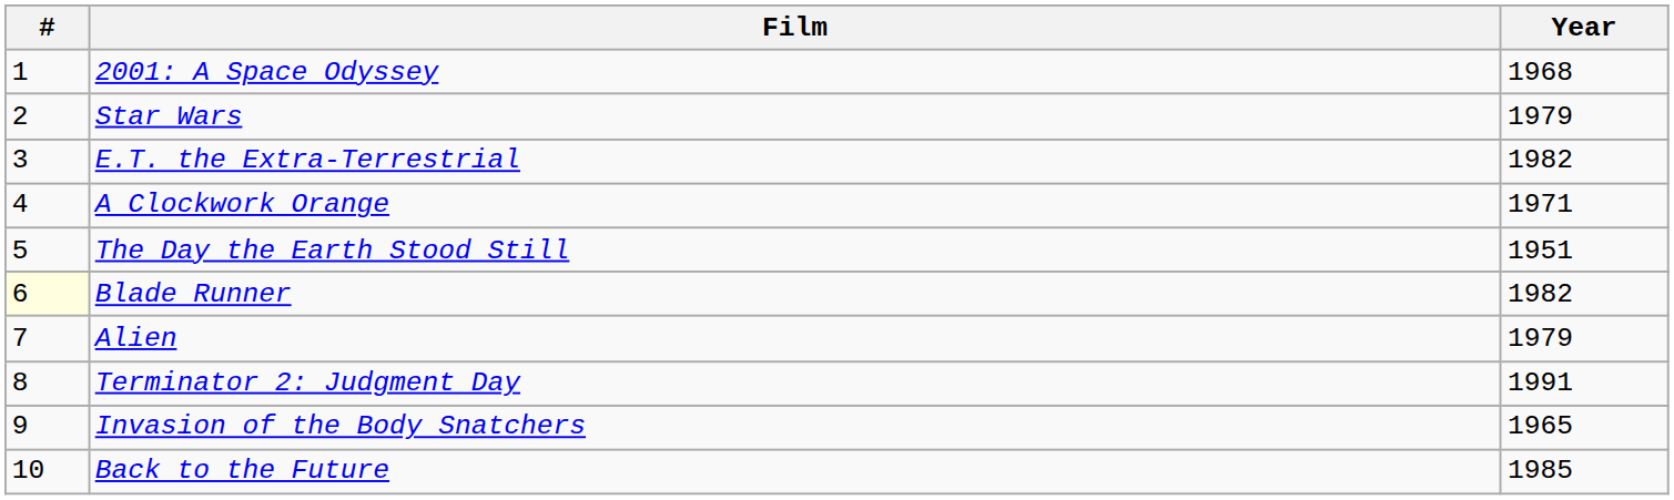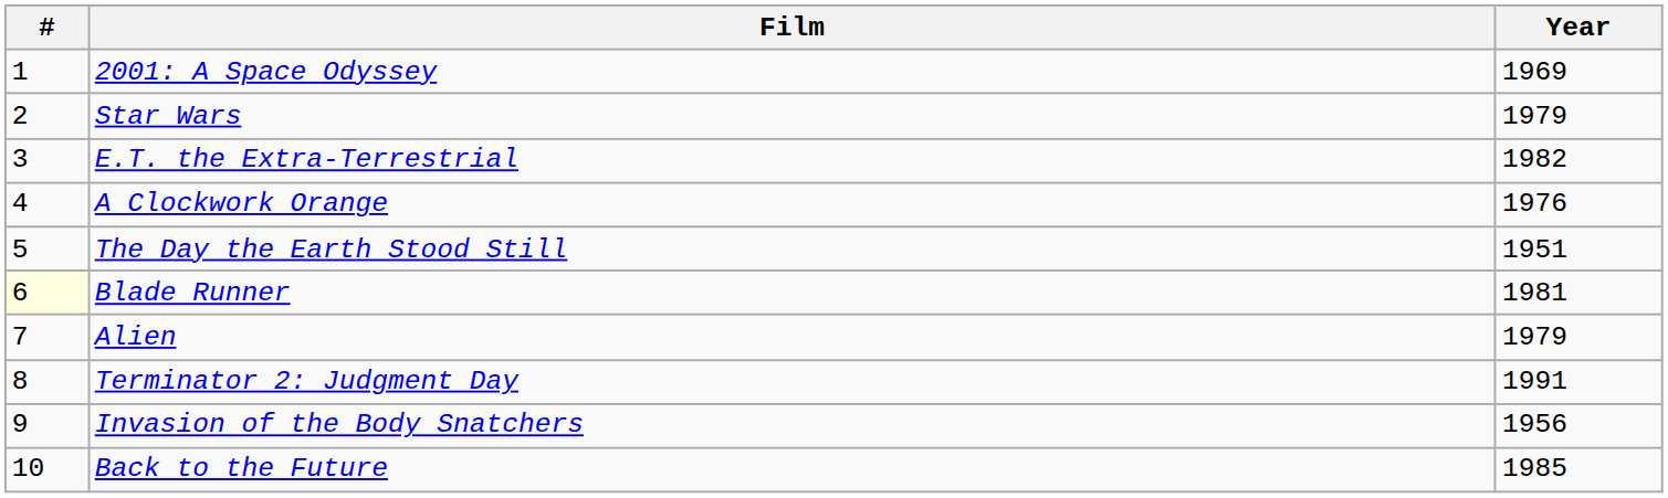 <table class="sortable wikitable" style="width:40%">
 <tr>
 <th width=5%>#</th>
 <th width=85%>Film</th>
 <th width=10%>Year</th>
 </tr>
 <tr>
 <td>1</td>
 <td><em><a href='#'>2001: A Space Odyssey</a></em></td>
-<td>1968</td>
+<td>1969</td>
 </tr>
 <tr>
 <td>2</td>
 <td><em><a href='#'>Star Wars</a></em></td>
 <td>1979</td>
 </tr>
 <tr>
 <td>3</td>
 <td><em><a href='#'>E.T. the Extra-Terrestrial</a></em></td>
 <td>1982</td>
 </tr>
 <tr>
 <td>4</td>
 <td><em><a href='#'>A Clockwork Orange</a></em></td>
-<td>1971</td>
+<td>1976</td>
 </tr>
 <tr>
 <td>5</td>
 <td><em><a href='#'>The Day the Earth Stood Still</a></em></td>
 <td>1951</td>
 </tr>
 <tr>
 <td style="background: lightyellow;">6</td>
 <td><em><a href='#'>Blade Runner</a></em></td>
-<td>1982</td>
+<td>1981</td>
 </tr>
 <tr>
 <td>7</td>
 <td><em><a href='#'>Alien</a></em></td>
 <td>1979</td>
 </tr>
 <tr>
 <td>8</td>
 <td><em><a href='#'>Terminator 2: Judgment Day</a></em></td>
 <td>1991</td>
 </tr>
 <tr>
 <td>9</td>
 <td><em><a href='#'>Invasion of the Body Snatchers</a></em></td>
-<td>1965</td>
+<td>1956</td>
 </tr>
 <tr>
 <td>10</td>
 <td><em><a href='#'>Back to the Future</a></em></td>
 <td>1985</td>
 </tr>
 </table>
